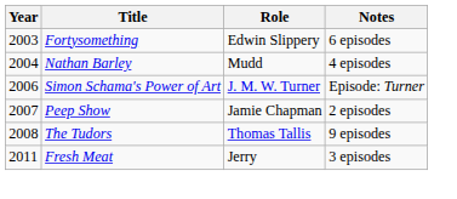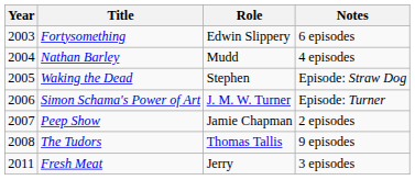 <table class="wikitable">
 <tr>
 <th>Year</th>
 <th>Title</th>
 <th>Role</th>
 <th>Notes</th>
 </tr>
 <tr>
 <td>2003</td>
 <td><em><a href='#'>Fortysomething</a></em></td>
 <td>Edwin Slippery</td>
 <td>6 episodes</td>
 </tr>
 <tr>
 <td>2004</td>
 <td><em><a href='#'>Nathan Barley</a></em></td>
 <td>Mudd</td>
 <td>4 episodes</td>
+</tr>
+<tr>
+<td>2005</td>
+<td><em><a href='#'>Waking the Dead</a></em></td>
+<td>Stephen</td>
+<td>Episode: <em>Straw Dog</em></td>
 </tr>
 <tr>
 <td>2006</td>
 <td><em><a href='#'>Simon Schama's Power of Art</a></em></td>
 <td><a href='#'>J. M. W. Turner</a></td>
 <td>Episode: <em>Turner</em></td>
 </tr>
 <tr>
 <td>2007</td>
 <td><em><a href='#'>Peep Show</a></em></td>
 <td>Jamie Chapman</td>
 <td>2 episodes</td>
 </tr>
 <tr>
 <td>2008</td>
 <td><em><a href='#'>The Tudors</a></em></td>
 <td><a href='#'>Thomas Tallis</a></td>
 <td>9 episodes</td>
 </tr>
 <tr>
 <td>2011</td>
 <td><em><a href='#'>Fresh Meat</a></em></td>
 <td>Jerry</td>
 <td>3 episodes</td>
 </tr>
 </table>
